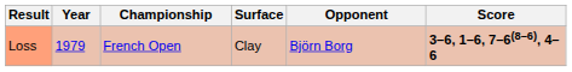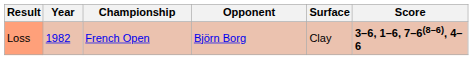 <table class="sortable wikitable">
 <tr>
 <th style="width:40px">Result</th>
 <th style="width:50px">Year</th>
 <th style="width:150px">Championship</th>
+<th style="width:160px">Opponent</th>
 <th style="width:50px">Surface</th>
-<th style="width:160px">Opponent</th>
 <th style="width:160px" class="unsortable">Score</th>
 </tr>
 <tr style="background:#ebc2af;">
 <td style="background:#ffa07a;">Loss</td>
-<td><a href='#'>1979</a></td>
+<td><a href='#'>1982</a></td>
 <td><a href='#'>French Open</a></td>
+<td> <a href='#'>Björn Borg</a></td>
 <td>Clay</td>
-<td> <a href='#'>Björn Borg</a></td>
 <td><strong>3–6, 1–6, 7–6<sup>(8–6)</sup>, 4–6</strong></td>
 </tr>
 </table>
